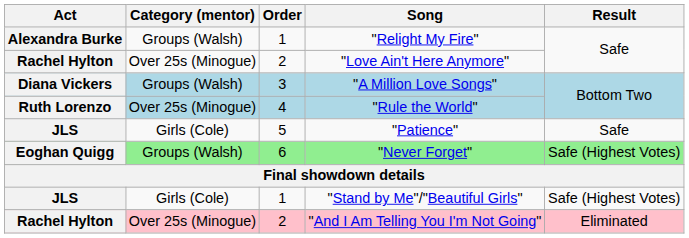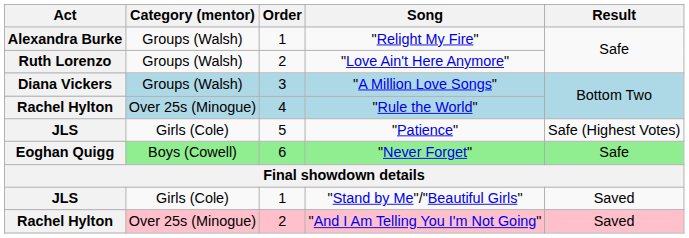 <table class="wikitable plainrowheaders" style="text-align:center;">
 <tr>
 <th scope="col">Act</th>
 <th scope="col">Category (mentor)</th>
 <th scope="col">Order</th>
 <th scope="col">Song</th>
 <th scope="col">Result</th>
 </tr>
 <tr>
 <th scope=row>Alexandra Burke</th>
 <td>Groups (Walsh)</td>
 <td>1</td>
 <td>"<a href='#'>Relight My Fire</a>"</td>
 <td rowspan=2>Safe</td>
 </tr>
 <tr>
-<th scope=row>Rachel Hylton</th>
-<td>Over 25s (Minogue)</td>
+<th scope=row>Ruth Lorenzo</th>
+<td>Groups (Walsh)</td>
 <td>2</td>
 <td>"<a href='#'>Love Ain't Here Anymore</a>"</td>
 </tr>
 <tr style="background: lightblue">
 <th scope=row>Diana Vickers</th>
 <td>Groups (Walsh)</td>
 <td>3</td>
 <td>"<a href='#'>A Million Love Songs</a>"</td>
 <td rowspan=2>Bottom Two</td>
 </tr>
 <tr style="background: lightblue">
-<th scope=row>Ruth Lorenzo</th>
+<th scope=row>Rachel Hylton</th>
 <td>Over 25s (Minogue)</td>
 <td>4</td>
 <td>"<a href='#'>Rule the World</a>"</td>
 </tr>
 <tr>
 <th scope=row>JLS</th>
 <td>Girls (Cole)</td>
 <td>5</td>
 <td>"<a href='#'>Patience</a>"</td>
-<td>Safe</td>
+<td>Safe (Highest Votes)</td>
 </tr>
 <tr style="background:lightgreen;">
 <th scope=row>Eoghan Quigg</th>
-<td>Groups (Walsh)</td>
+<td>Boys (Cowell)</td>
 <td>6</td>
 <td>"<a href='#'>Never Forget</a>"</td>
-<td>Safe (Highest Votes)</td>
+<td>Safe</td>
 </tr>
 <tr>
 <th colspan="7">Final showdown details</th>
 </tr>
 <tr>
 <th scope=row>JLS</th>
 <td>Girls (Cole)</td>
 <td>1</td>
 <td>"<a href='#'>Stand by Me</a>"/"<a href='#'>Beautiful Girls</a>"</td>
-<td>Safe (Highest Votes)</td>
+<td>Saved</td>
 </tr>
 <tr style="background: pink">
 <th scope=row>Rachel Hylton</th>
 <td>Over 25s (Minogue)</td>
 <td>2</td>
 <td>"<a href='#'>And I Am Telling You I'm Not Going</a>"</td>
-<td>Eliminated</td>
+<td>Saved</td>
 </tr>
 </table>
